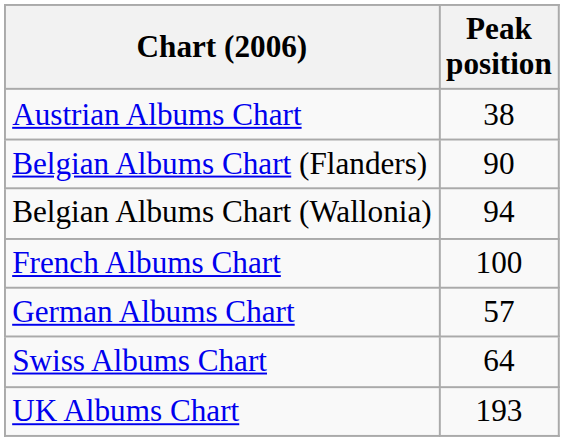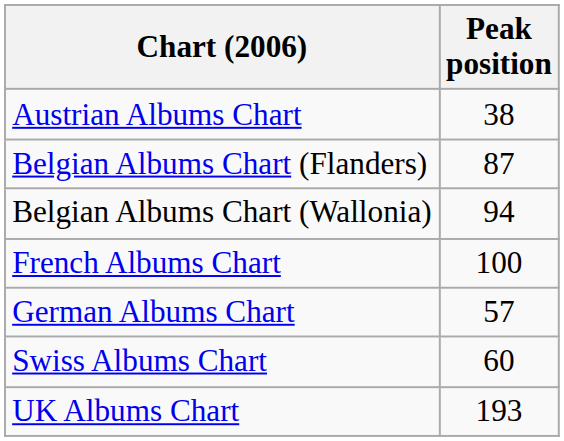 <table class="wikitable sortable">
 <tr>
 <th>Chart (2006)</th>
 <th>Peak<br>position</th>
 </tr>
 <tr>
 <td><a href='#'>Austrian Albums Chart</a></td>
 <td align="center">38</td>
 </tr>
 <tr>
 <td><a href='#'>Belgian Albums Chart</a> (Flanders)</td>
-<td align="center">90</td>
+<td align="center">87</td>
 </tr>
 <tr>
 <td>Belgian Albums Chart (Wallonia)</td>
 <td align="center">94</td>
 </tr>
 <tr>
 <td><a href='#'>French Albums Chart</a></td>
 <td align="center">100</td>
 </tr>
 <tr>
 <td><a href='#'>German Albums Chart</a></td>
 <td align="center">57</td>
 </tr>
 <tr>
 <td><a href='#'>Swiss Albums Chart</a></td>
-<td align="center">64</td>
+<td align="center">60</td>
 </tr>
 <tr>
 <td><a href='#'>UK Albums Chart</a></td>
 <td align="center">193</td>
 </tr>
 </table>
